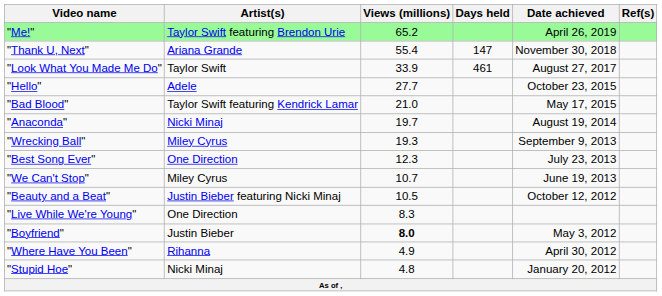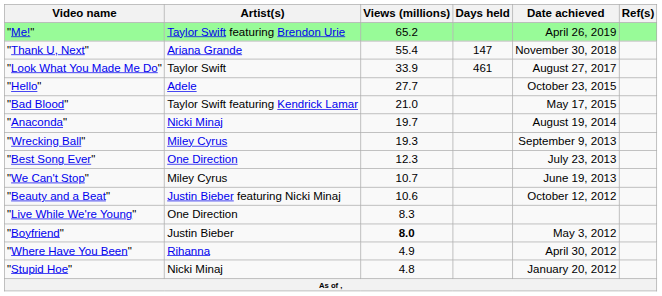 <table class="wikitable sortable" style="text-align:center;">
 <tr>
 <th>Video name</th>
 <th>Artist(s)</th>
 <th>Views (millions)</th>
 <th>Days held</th>
 <th>Date achieved</th>
 <th class="unsortable">Ref(s)</th>
 </tr>
 <tr bgcolor="#98fb98">
 <td align="left">"<a href='#'>Me!</a>"</td>
 <td align="left"><a href='#'>Taylor Swift</a> featuring <a href='#'>Brendon Urie</a></td>
 <td>65.2</td>
 <td></td>
 <td align="right">April 26, 2019</td>
 <td></td>
 </tr>
 <tr>
 <td align="left">"<a href='#'>Thank U, Next</a>"</td>
 <td align="left"><a href='#'>Ariana Grande</a></td>
 <td>55.4</td>
 <td>147</td>
 <td align="right">November 30, 2018</td>
 <td></td>
 </tr>
 <tr>
 <td align="left">"<a href='#'>Look What You Made Me Do</a>"</td>
 <td align="left">Taylor Swift</td>
 <td>33.9</td>
 <td>461</td>
 <td align="right">August 27, 2017</td>
 <td></td>
 </tr>
 <tr>
 <td align="left">"<a href='#'>Hello</a>"</td>
 <td align="left"><a href='#'>Adele</a></td>
 <td>27.7</td>
 <td></td>
 <td align="right">October 23, 2015</td>
 <td></td>
 </tr>
 <tr>
 <td align="left">"<a href='#'>Bad Blood</a>"</td>
 <td align="left">Taylor Swift featuring <a href='#'>Kendrick Lamar</a></td>
 <td>21.0</td>
 <td></td>
 <td align="right">May 17, 2015</td>
 <td></td>
 </tr>
 <tr>
 <td align="left">"<a href='#'>Anaconda</a>"</td>
 <td align="left"><a href='#'>Nicki Minaj</a></td>
 <td>19.7</td>
 <td></td>
 <td align="right">August 19, 2014</td>
 <td></td>
 </tr>
 <tr>
 <td align="left">"<a href='#'>Wrecking Ball</a>"</td>
 <td align="left"><a href='#'>Miley Cyrus</a></td>
 <td>19.3</td>
 <td></td>
 <td align="right">September 9, 2013</td>
 <td></td>
 </tr>
 <tr>
 <td align="left">"<a href='#'>Best Song Ever</a>"</td>
 <td align="left"><a href='#'>One Direction</a></td>
 <td>12.3</td>
 <td></td>
 <td align="right">July 23, 2013</td>
 <td></td>
 </tr>
 <tr>
 <td align="left">"<a href='#'>We Can't Stop</a>"</td>
 <td align="left">Miley Cyrus</td>
 <td>10.7</td>
 <td></td>
 <td align="right">June 19, 2013</td>
 <td></td>
 </tr>
 <tr>
 <td align="left">"<a href='#'>Beauty and a Beat</a>"</td>
 <td align="left"><a href='#'>Justin Bieber</a> featuring Nicki Minaj</td>
-<td>10.5</td>
+<td>10.6</td>
 <td></td>
 <td align="right">October 12, 2012</td>
 <td></td>
 </tr>
 <tr>
 <td align="left">"<a href='#'>Live While We're Young</a>"</td>
 <td align="left">One Direction</td>
 <td>8.3</td>
 <td></td>
 <td align="right"></td>
 <td></td>
 </tr>
 <tr>
 <td align="left">"<a href='#'>Boyfriend</a>"</td>
 <td align="left">Justin Bieber</td>
 <td><strong>8.0</strong></td>
 <td></td>
 <td align="right">May 3, 2012</td>
 <td></td>
 </tr>
 <tr>
 <td align="left">"<a href='#'>Where Have You Been</a>"</td>
 <td align="left"><a href='#'>Rihanna</a></td>
 <td>4.9</td>
 <td></td>
 <td align="right">April 30, 2012</td>
 <td></td>
 </tr>
 <tr>
 <td align=left>"<a href='#'>Stupid Hoe</a>"</td>
 <td align=left>Nicki Minaj</td>
 <td>4.8</td>
 <td></td>
 <td align="right">January 20, 2012</td>
 <td></td>
 </tr>
 <tr>
 <th colspan="6" style="text-align:center; font-size:8pt;">As of  , </th>
 </tr>
 </table>
